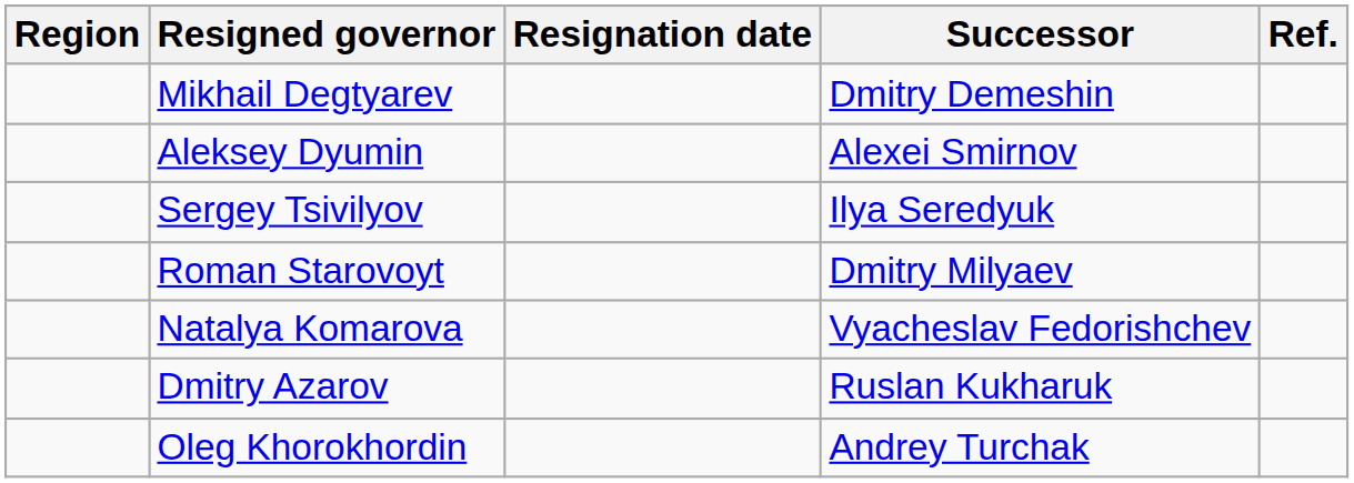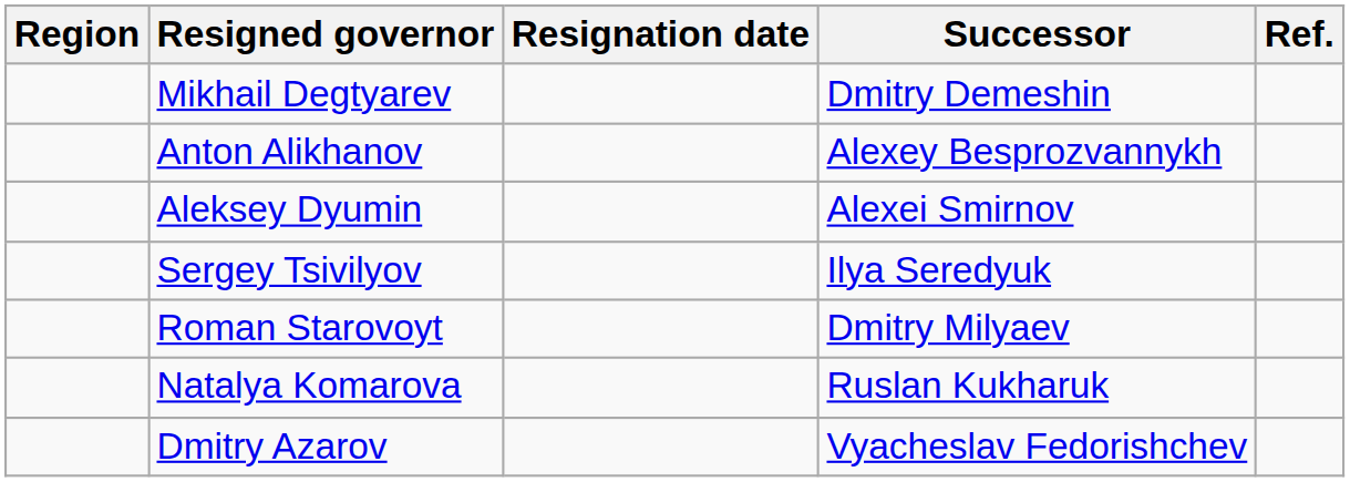 <table class="wikitable" style="text-align:left">
 <tr>
 <th>Region</th>
 <th>Resigned governor</th>
 <th>Resignation date</th>
 <th>Successor</th>
 <th>Ref.</th>
 </tr>
 <tr>
 <td></td>
 <td><a href='#'>Mikhail Degtyarev</a></td>
 <td></td>
 <td><a href='#'>Dmitry Demeshin</a></td>
+<td></td>
+</tr>
+<tr>
+<td></td>
+<td><a href='#'>Anton Alikhanov</a></td>
+<td></td>
+<td><a href='#'>Alexey Besprozvannykh</a></td>
 <td></td>
 </tr>
 <tr>
 <td></td>
 <td><a href='#'>Aleksey Dyumin</a></td>
 <td></td>
 <td><a href='#'>Alexei Smirnov</a></td>
 <td></td>
 </tr>
 <tr>
 <td></td>
 <td><a href='#'>Sergey Tsivilyov</a></td>
 <td></td>
 <td><a href='#'>Ilya Seredyuk</a></td>
 <td></td>
 </tr>
 <tr>
 <td></td>
 <td><a href='#'>Roman Starovoyt</a></td>
 <td></td>
 <td><a href='#'>Dmitry Milyaev</a></td>
 <td></td>
 </tr>
 <tr>
 <td></td>
 <td><a href='#'>Natalya Komarova</a></td>
 <td></td>
-<td><a href='#'>Vyacheslav Fedorishchev</a></td>
+<td><a href='#'>Ruslan Kukharuk</a></td>
 <td></td>
 </tr>
 <tr>
 <td></td>
 <td><a href='#'>Dmitry Azarov</a></td>
 <td></td>
-<td><a href='#'>Ruslan Kukharuk</a></td>
-<td></td>
-</tr>
-<tr>
-<td></td>
-<td><a href='#'>Oleg Khorokhordin</a></td>
-<td></td>
-<td><a href='#'>Andrey Turchak</a></td>
+<td><a href='#'>Vyacheslav Fedorishchev</a></td>
 <td></td>
 </tr>
 </table>
